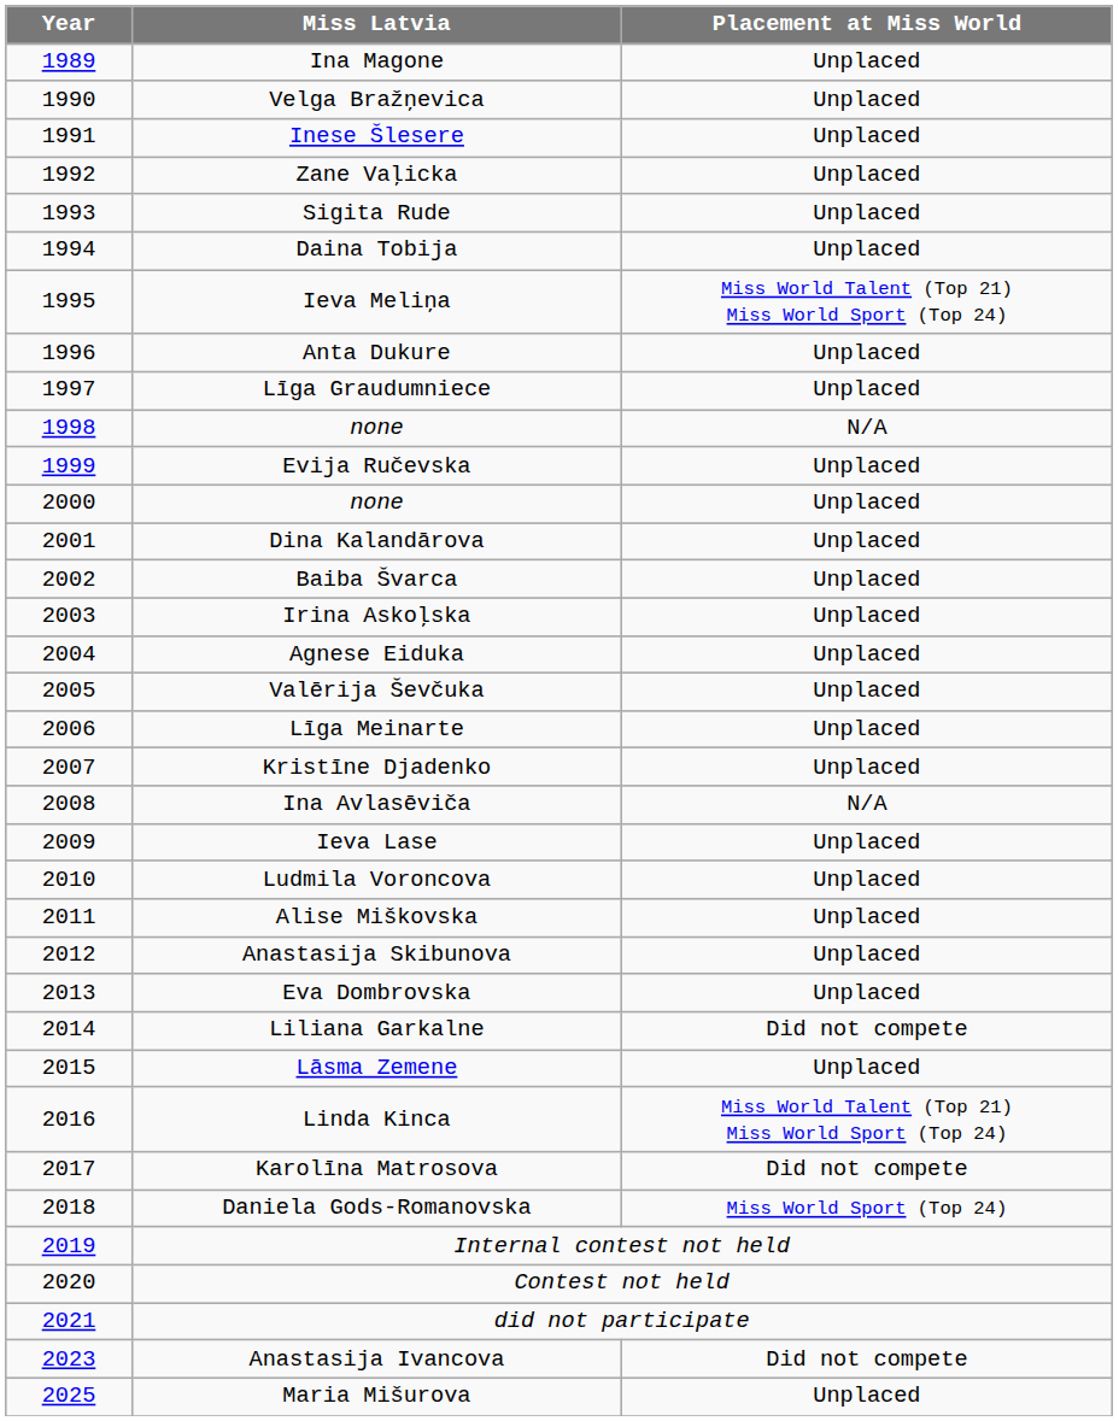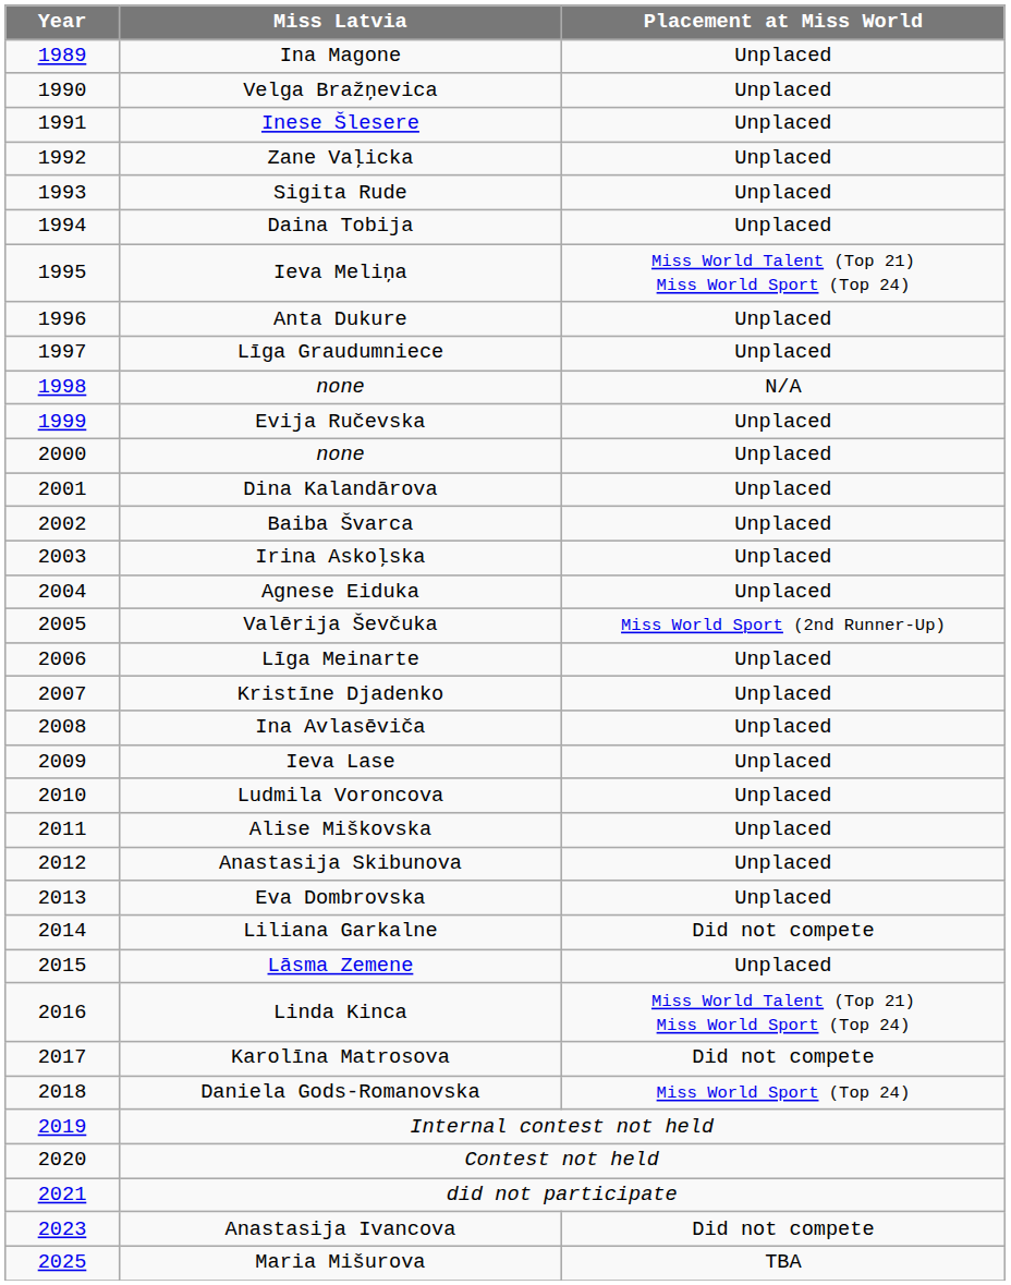 <table class="wikitable sortable" style="font-size: 90%; text-align:center">
 <tr>
 <th width="60" style="background-color:#787878;color:#FFFFFF;">Year</th>
 <th width="250" style="background-color:#787878;color:#FFFFFF;">Miss Latvia</th>
 <th width="250" style="background-color:#787878;color:#FFFFFF;">Placement at Miss World</th>
 </tr>
 <tr>
 <td><a href='#'>1989</a></td>
 <td>Ina Magone</td>
 <td>Unplaced</td>
 </tr>
 <tr>
 <td>1990</td>
 <td>Velga Bražņevica</td>
 <td>Unplaced</td>
 </tr>
 <tr>
 <td>1991</td>
 <td><a href='#'>Inese Šlesere</a></td>
 <td>Unplaced</td>
 </tr>
 <tr>
 <td>1992</td>
 <td>Zane Vaļicka</td>
 <td>Unplaced</td>
 </tr>
 <tr>
 <td>1993</td>
 <td>Sigita Rude</td>
 <td>Unplaced</td>
 </tr>
 <tr>
 <td>1994</td>
 <td>Daina Tobija</td>
 <td>Unplaced</td>
 </tr>
 <tr>
 <td>1995</td>
 <td>Ieva Meliņa</td>
 <td><small><a href='#'>Miss World Talent</a> (Top 21)<br><a href='#'>Miss World Sport</a> (Top 24)</small></td>
 </tr>
 <tr>
 <td>1996</td>
 <td>Anta Dukure</td>
 <td>Unplaced</td>
 </tr>
 <tr>
 <td>1997</td>
 <td>Līga Graudumniece</td>
 <td>Unplaced</td>
 </tr>
 <tr>
 <td><a href='#'>1998</a></td>
 <td><em>none</em>  </td>
 <td>N/A</td>
 </tr>
 <tr>
 <td><a href='#'>1999</a></td>
 <td>Evija Ručevska</td>
 <td>Unplaced</td>
 </tr>
 <tr>
 <td>2000</td>
 <td><em>none</em></td>
 <td>Unplaced</td>
 </tr>
 <tr>
 <td>2001</td>
 <td>Dina Kalandārova</td>
 <td>Unplaced</td>
 </tr>
 <tr>
 <td>2002</td>
 <td>Baiba Švarca</td>
 <td>Unplaced</td>
 </tr>
 <tr>
 <td>2003</td>
 <td>Irina Askoļska</td>
 <td>Unplaced</td>
 </tr>
 <tr>
 <td>2004</td>
 <td>Agnese Eiduka</td>
 <td>Unplaced</td>
 </tr>
 <tr>
 <td>2005</td>
 <td>Valērija Ševčuka</td>
-<td>Unplaced</td>
+<td><small><a href='#'>Miss World Sport</a> (2nd Runner-Up)</small></td>
 </tr>
 <tr>
 <td>2006</td>
 <td>Līga Meinarte</td>
 <td>Unplaced</td>
 </tr>
 <tr>
 <td>2007</td>
 <td>Kristīne Djadenko</td>
 <td>Unplaced</td>
 </tr>
 <tr>
 <td>2008</td>
 <td>Ina Avlasēviča</td>
-<td>N/A</td>
+<td>Unplaced</td>
 </tr>
 <tr>
 <td>2009</td>
 <td>Ieva Lase</td>
 <td>Unplaced</td>
 </tr>
 <tr>
 <td>2010</td>
 <td>Ludmila Voroncova</td>
 <td>Unplaced</td>
 </tr>
 <tr>
 <td>2011</td>
 <td>Alise Miškovska</td>
 <td>Unplaced</td>
 </tr>
 <tr>
 <td>2012</td>
 <td>Anastasija Skibunova</td>
 <td>Unplaced</td>
 </tr>
 <tr>
 <td>2013</td>
 <td>Eva Dombrovska</td>
 <td>Unplaced</td>
 </tr>
 <tr>
 <td>2014</td>
 <td>Liliana Garkalne</td>
 <td>Did not compete</td>
 </tr>
 <tr>
 <td>2015</td>
 <td><a href='#'>Lāsma Zemene</a></td>
 <td>Unplaced</td>
 </tr>
 <tr>
 <td>2016</td>
 <td>Linda Kinca</td>
 <td><small><a href='#'>Miss World Talent</a> (Top 21)<br><a href='#'>Miss World Sport</a> (Top 24)</small></td>
 </tr>
 <tr>
 <td>2017</td>
 <td>Karolīna Matrosova</td>
 <td>Did not compete</td>
 </tr>
 <tr>
 <td>2018</td>
 <td>Daniela Gods-Romanovska</td>
 <td><small><a href='#'>Miss World Sport</a> (Top 24)</small></td>
 </tr>
 <tr>
 <td><a href='#'>2019</a></td>
 <td colspan="2"><em>Internal contest not held</em></td>
 </tr>
 <tr>
 <td>2020</td>
 <td colspan="2"><em>Contest not held</em></td>
 </tr>
 <tr>
 <td><a href='#'>2021</a></td>
 <td colspan="2"><em>did not participate</em></td>
 </tr>
 <tr>
 <td><a href='#'>2023</a></td>
 <td>Anastasija Ivancova</td>
 <td>Did not compete</td>
 </tr>
 <tr>
 <td><a href='#'>2025</a></td>
 <td>Maria Mišurova</td>
-<td>Unplaced</td>
+<td>TBA</td>
 </tr>
 </table>
